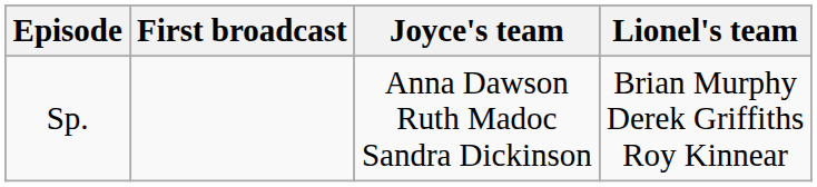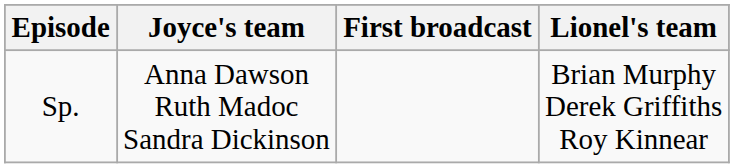 <table class="wikitable plainrowheaders" style="text-align:center;">
 <tr>
 <th>Episode</th>
+<th>Joyce's team</th>
 <th>First broadcast</th>
-<th>Joyce's team</th>
 <th>Lionel's team</th>
 </tr>
 <tr>
 <td>Sp.</td>
+<td>Anna Dawson<br>Ruth Madoc<br>Sandra Dickinson</td>
 <td></td>
-<td>Anna Dawson<br>Ruth Madoc<br>Sandra Dickinson</td>
 <td>Brian Murphy<br>Derek Griffiths<br>Roy Kinnear</td>
 </tr>
 </table>
